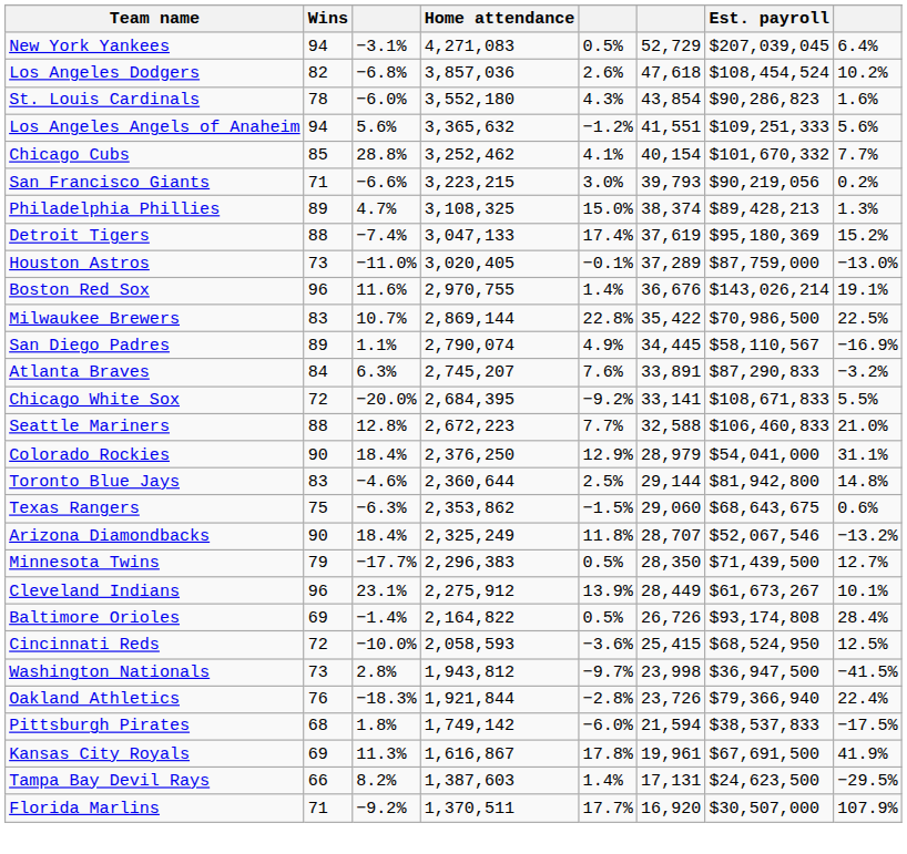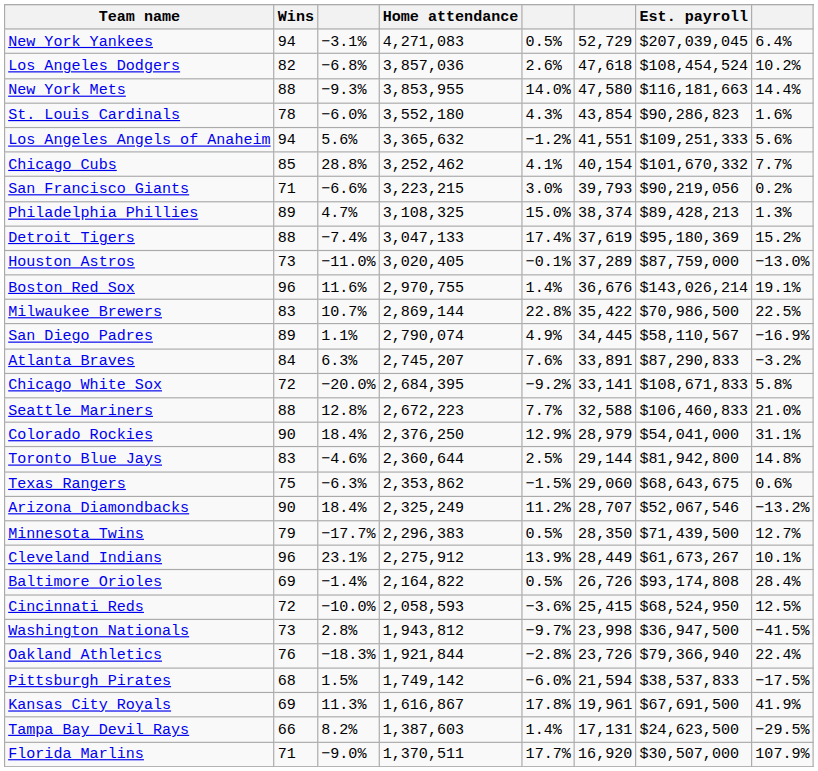 <table class="wikitable sortable">
 <tr style="text-align:center; font-size:larger;">
 </tr>
 <tr>
 <th>Team name</th>
 <th>Wins</th>
 <th></th>
 <th>Home attendance</th>
 <th></th>
 <th></th>
 <th>Est. payroll</th>
 <th></th>
 </tr>
 <tr>
 <td><a href='#'>New York Yankees</a></td>
 <td>94</td>
 <td>−3.1%</td>
 <td>4,271,083</td>
 <td>0.5%</td>
 <td>52,729</td>
 <td>$207,039,045</td>
 <td>6.4%</td>
 </tr>
 <tr>
 <td><a href='#'>Los Angeles Dodgers</a></td>
 <td>82</td>
 <td>−6.8%</td>
 <td>3,857,036</td>
 <td>2.6%</td>
 <td>47,618</td>
 <td>$108,454,524</td>
 <td>10.2%</td>
+</tr>
+<tr>
+<td><a href='#'>New York Mets</a></td>
+<td>88</td>
+<td>−9.3%</td>
+<td>3,853,955</td>
+<td>14.0%</td>
+<td>47,580</td>
+<td>$116,181,663</td>
+<td>14.4%</td>
 </tr>
 <tr>
 <td><a href='#'>St. Louis Cardinals</a></td>
 <td>78</td>
 <td>−6.0%</td>
 <td>3,552,180</td>
 <td>4.3%</td>
 <td>43,854</td>
 <td>$90,286,823</td>
 <td>1.6%</td>
 </tr>
 <tr>
 <td><a href='#'>Los Angeles Angels of Anaheim</a></td>
 <td>94</td>
 <td>5.6%</td>
 <td>3,365,632</td>
 <td>−1.2%</td>
 <td>41,551</td>
 <td>$109,251,333</td>
 <td>5.6%</td>
 </tr>
 <tr>
 <td><a href='#'>Chicago Cubs</a></td>
 <td>85</td>
 <td>28.8%</td>
 <td>3,252,462</td>
 <td>4.1%</td>
 <td>40,154</td>
 <td>$101,670,332</td>
 <td>7.7%</td>
 </tr>
 <tr>
 <td><a href='#'>San Francisco Giants</a></td>
 <td>71</td>
 <td>−6.6%</td>
 <td>3,223,215</td>
 <td>3.0%</td>
 <td>39,793</td>
 <td>$90,219,056</td>
 <td>0.2%</td>
 </tr>
 <tr>
 <td><a href='#'>Philadelphia Phillies</a></td>
 <td>89</td>
 <td>4.7%</td>
 <td>3,108,325</td>
 <td>15.0%</td>
 <td>38,374</td>
 <td>$89,428,213</td>
 <td>1.3%</td>
 </tr>
 <tr>
 <td><a href='#'>Detroit Tigers</a></td>
 <td>88</td>
 <td>−7.4%</td>
 <td>3,047,133</td>
 <td>17.4%</td>
 <td>37,619</td>
 <td>$95,180,369</td>
 <td>15.2%</td>
 </tr>
 <tr>
 <td><a href='#'>Houston Astros</a></td>
 <td>73</td>
 <td>−11.0%</td>
 <td>3,020,405</td>
 <td>−0.1%</td>
 <td>37,289</td>
 <td>$87,759,000</td>
 <td>−13.0%</td>
 </tr>
 <tr>
 <td><a href='#'>Boston Red Sox</a></td>
 <td>96</td>
 <td>11.6%</td>
 <td>2,970,755</td>
 <td>1.4%</td>
 <td>36,676</td>
 <td>$143,026,214</td>
 <td>19.1%</td>
 </tr>
 <tr>
 <td><a href='#'>Milwaukee Brewers</a></td>
 <td>83</td>
 <td>10.7%</td>
 <td>2,869,144</td>
 <td>22.8%</td>
 <td>35,422</td>
 <td>$70,986,500</td>
 <td>22.5%</td>
 </tr>
 <tr>
 <td><a href='#'>San Diego Padres</a></td>
 <td>89</td>
 <td>1.1%</td>
 <td>2,790,074</td>
 <td>4.9%</td>
 <td>34,445</td>
 <td>$58,110,567</td>
 <td>−16.9%</td>
 </tr>
 <tr>
 <td><a href='#'>Atlanta Braves</a></td>
 <td>84</td>
 <td>6.3%</td>
 <td>2,745,207</td>
 <td>7.6%</td>
 <td>33,891</td>
 <td>$87,290,833</td>
 <td>−3.2%</td>
 </tr>
 <tr>
 <td><a href='#'>Chicago White Sox</a></td>
 <td>72</td>
 <td>−20.0%</td>
 <td>2,684,395</td>
 <td>−9.2%</td>
 <td>33,141</td>
 <td>$108,671,833</td>
-<td>5.5%</td>
+<td>5.8%</td>
 </tr>
 <tr>
 <td><a href='#'>Seattle Mariners</a></td>
 <td>88</td>
 <td>12.8%</td>
 <td>2,672,223</td>
 <td>7.7%</td>
 <td>32,588</td>
 <td>$106,460,833</td>
 <td>21.0%</td>
 </tr>
 <tr>
 <td><a href='#'>Colorado Rockies</a></td>
 <td>90</td>
 <td>18.4%</td>
 <td>2,376,250</td>
 <td>12.9%</td>
 <td>28,979</td>
 <td>$54,041,000</td>
 <td>31.1%</td>
 </tr>
 <tr>
 <td><a href='#'>Toronto Blue Jays</a></td>
 <td>83</td>
 <td>−4.6%</td>
 <td>2,360,644</td>
 <td>2.5%</td>
 <td>29,144</td>
 <td>$81,942,800</td>
 <td>14.8%</td>
 </tr>
 <tr>
 <td><a href='#'>Texas Rangers</a></td>
 <td>75</td>
 <td>−6.3%</td>
 <td>2,353,862</td>
 <td>−1.5%</td>
 <td>29,060</td>
 <td>$68,643,675</td>
 <td>0.6%</td>
 </tr>
 <tr>
 <td><a href='#'>Arizona Diamondbacks</a></td>
 <td>90</td>
 <td>18.4%</td>
 <td>2,325,249</td>
-<td>11.8%</td>
+<td>11.2%</td>
 <td>28,707</td>
 <td>$52,067,546</td>
 <td>−13.2%</td>
 </tr>
 <tr>
 <td><a href='#'>Minnesota Twins</a></td>
 <td>79</td>
 <td>−17.7%</td>
 <td>2,296,383</td>
 <td>0.5%</td>
 <td>28,350</td>
 <td>$71,439,500</td>
 <td>12.7%</td>
 </tr>
 <tr>
 <td><a href='#'>Cleveland Indians</a></td>
 <td>96</td>
 <td>23.1%</td>
 <td>2,275,912</td>
 <td>13.9%</td>
 <td>28,449</td>
 <td>$61,673,267</td>
 <td>10.1%</td>
 </tr>
 <tr>
 <td><a href='#'>Baltimore Orioles</a></td>
 <td>69</td>
 <td>−1.4%</td>
 <td>2,164,822</td>
 <td>0.5%</td>
 <td>26,726</td>
 <td>$93,174,808</td>
 <td>28.4%</td>
 </tr>
 <tr>
 <td><a href='#'>Cincinnati Reds</a></td>
 <td>72</td>
 <td>−10.0%</td>
 <td>2,058,593</td>
 <td>−3.6%</td>
 <td>25,415</td>
 <td>$68,524,950</td>
 <td>12.5%</td>
 </tr>
 <tr>
 <td><a href='#'>Washington Nationals</a></td>
 <td>73</td>
 <td>2.8%</td>
 <td>1,943,812</td>
 <td>−9.7%</td>
 <td>23,998</td>
 <td>$36,947,500</td>
 <td>−41.5%</td>
 </tr>
 <tr>
 <td><a href='#'>Oakland Athletics</a></td>
 <td>76</td>
 <td>−18.3%</td>
 <td>1,921,844</td>
 <td>−2.8%</td>
 <td>23,726</td>
 <td>$79,366,940</td>
 <td>22.4%</td>
 </tr>
 <tr>
 <td><a href='#'>Pittsburgh Pirates</a></td>
 <td>68</td>
-<td>1.8%</td>
+<td>1.5%</td>
 <td>1,749,142</td>
 <td>−6.0%</td>
 <td>21,594</td>
 <td>$38,537,833</td>
 <td>−17.5%</td>
 </tr>
 <tr>
 <td><a href='#'>Kansas City Royals</a></td>
 <td>69</td>
 <td>11.3%</td>
 <td>1,616,867</td>
 <td>17.8%</td>
 <td>19,961</td>
 <td>$67,691,500</td>
 <td>41.9%</td>
 </tr>
 <tr>
 <td><a href='#'>Tampa Bay Devil Rays</a></td>
 <td>66</td>
 <td>8.2%</td>
 <td>1,387,603</td>
 <td>1.4%</td>
 <td>17,131</td>
 <td>$24,623,500</td>
 <td>−29.5%</td>
 </tr>
 <tr>
 <td><a href='#'>Florida Marlins</a></td>
 <td>71</td>
-<td>−9.2%</td>
+<td>−9.0%</td>
 <td>1,370,511</td>
 <td>17.7%</td>
 <td>16,920</td>
 <td>$30,507,000</td>
 <td>107.9%</td>
 </tr>
 </table>
